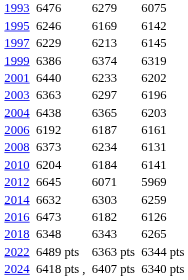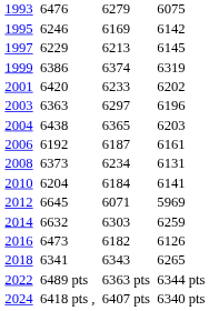 <table>
 <tr valign="top">
 <td><a href='#'>1993</a><br></td>
 <td></td>
 <td>6476 </td>
 <td></td>
 <td>6279 </td>
 <td></td>
 <td>6075</td>
 </tr>
 <tr valign="top">
 <td><a href='#'>1995</a><br></td>
 <td></td>
 <td>6246</td>
 <td></td>
 <td>6169 </td>
 <td></td>
 <td>6142 </td>
 </tr>
 <tr valign="top">
 <td><a href='#'>1997</a><br></td>
 <td></td>
 <td>6229</td>
 <td></td>
 <td>6213 </td>
 <td></td>
 <td>6145 </td>
 </tr>
 <tr valign="top">
 <td><a href='#'>1999</a><br></td>
 <td></td>
 <td>6386 </td>
 <td></td>
 <td>6374 </td>
 <td></td>
 <td>6319 </td>
 </tr>
 <tr valign="top">
 <td><a href='#'>2001</a><br></td>
 <td></td>
-<td>6440 </td>
+<td>6420 </td>
 <td></td>
 <td>6233 </td>
 <td></td>
 <td>6202 </td>
 </tr>
 <tr valign="top">
 <td><a href='#'>2003</a><br></td>
 <td></td>
 <td>6363 </td>
 <td></td>
 <td>6297</td>
 <td></td>
 <td>6196</td>
 </tr>
 <tr valign="top">
 <td><a href='#'>2004</a><br></td>
 <td></td>
 <td>6438 </td>
 <td></td>
 <td>6365 </td>
 <td></td>
 <td>6203 </td>
 </tr>
 <tr valign="top">
 <td><a href='#'>2006</a><br></td>
 <td></td>
 <td>6192 </td>
 <td></td>
 <td>6187 </td>
 <td></td>
 <td>6161 </td>
 </tr>
 <tr valign="top">
 <td><a href='#'>2008</a><br></td>
 <td></td>
 <td>6373 </td>
 <td></td>
 <td>6234 </td>
 <td></td>
 <td>6131</td>
 </tr>
 <tr valign="top">
 <td><a href='#'>2010</a><br></td>
 <td></td>
 <td>6204 </td>
 <td></td>
 <td>6184 </td>
 <td></td>
 <td>6141</td>
 </tr>
 <tr valign="top">
 <td><a href='#'>2012</a><br></td>
 <td></td>
 <td>6645 </td>
 <td></td>
 <td>6071</td>
 <td></td>
 <td>5969</td>
 </tr>
 <tr valign="top">
 <td><a href='#'>2014</a><br></td>
 <td></td>
 <td>6632 </td>
 <td></td>
 <td>6303 </td>
 <td></td>
 <td>6259 </td>
 </tr>
 <tr valign="top">
 <td><a href='#'>2016</a><br></td>
 <td></td>
 <td>6473 </td>
 <td></td>
 <td>6182 </td>
 <td></td>
 <td>6126 </td>
 </tr>
 <tr valign="top">
 <td><a href='#'>2018</a><br></td>
 <td></td>
-<td>6348 </td>
+<td>6341 </td>
 <td></td>
 <td>6343 </td>
 <td></td>
 <td>6265 </td>
 </tr>
 <tr valign="top">
 <td><a href='#'>2022</a><br></td>
 <td></td>
 <td>6489 pts </td>
 <td></td>
 <td>6363 pts </td>
 <td></td>
 <td>6344 pts </td>
 </tr>
 <tr valign="top">
 <td><a href='#'>2024</a><br></td>
 <td></td>
 <td>6418 pts , </td>
 <td></td>
 <td>6407 pts </td>
 <td></td>
 <td>6340 pts </td>
 </tr>
 </table>
